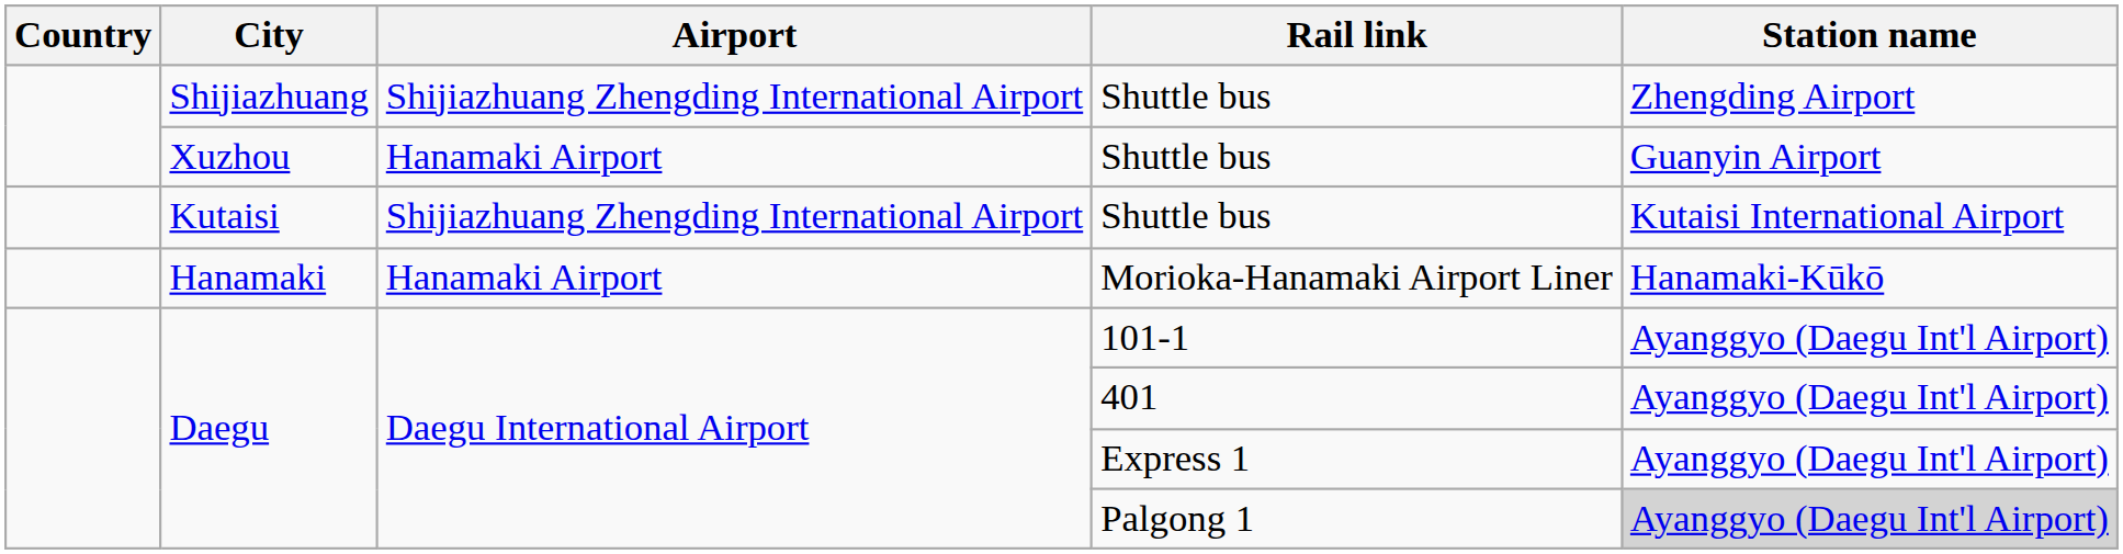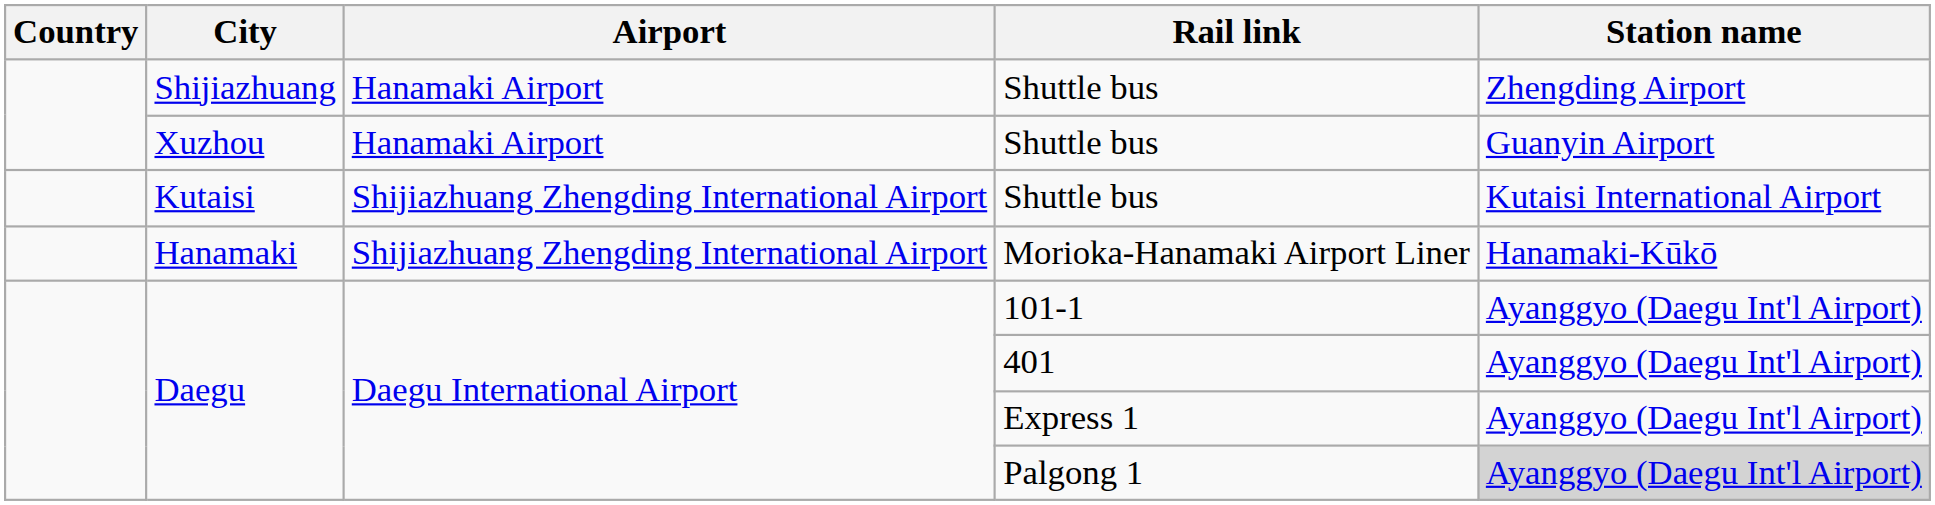 <table class="wikitable">
 <tr>
 <th>Country</th>
 <th>City</th>
 <th>Airport</th>
 <th>Rail link</th>
 <th>Station name</th>
 </tr>
 <tr>
 <td rowspan="2"></td>
 <td><a href='#'>Shijiazhuang</a></td>
-<td><a href='#'>Shijiazhuang Zhengding International Airport</a></td>
+<td><a href='#'>Hanamaki Airport</a></td>
 <td>Shuttle bus</td>
 <td><a href='#'>Zhengding Airport</a></td>
 </tr>
 <tr>
 <td><a href='#'>Xuzhou</a></td>
 <td><a href='#'>Hanamaki Airport</a></td>
 <td>Shuttle bus</td>
 <td><a href='#'>Guanyin Airport</a></td>
 </tr>
 <tr>
 <td></td>
 <td><a href='#'>Kutaisi</a></td>
 <td><a href='#'>Shijiazhuang Zhengding International Airport</a></td>
 <td>Shuttle bus</td>
 <td><a href='#'>Kutaisi International Airport</a></td>
 </tr>
 <tr>
 <td></td>
 <td><a href='#'>Hanamaki</a></td>
-<td><a href='#'>Hanamaki Airport</a></td>
+<td><a href='#'>Shijiazhuang Zhengding International Airport</a></td>
 <td>Morioka-Hanamaki Airport Liner</td>
 <td><a href='#'>Hanamaki-Kūkō</a></td>
 </tr>
 <tr>
 <td rowspan="4"></td>
 <td rowspan="4"><a href='#'>Daegu</a></td>
 <td rowspan="4"><a href='#'>Daegu International Airport</a></td>
 <td>101-1</td>
 <td><a href='#'>Ayanggyo (Daegu Int'l Airport)</a></td>
 </tr>
 <tr>
 <td>401</td>
 <td><a href='#'>Ayanggyo (Daegu Int'l Airport)</a></td>
 </tr>
 <tr>
 <td>Express 1</td>
 <td><a href='#'>Ayanggyo (Daegu Int'l Airport)</a></td>
 </tr>
 <tr>
 <td>Palgong 1</td>
 <td style="background: lightgrey;"><a href='#'>Ayanggyo (Daegu Int'l Airport)</a></td>
 </tr>
 </table>
